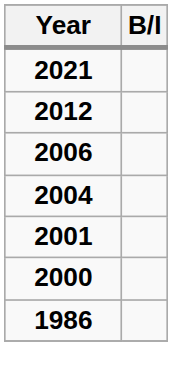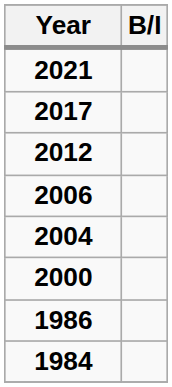 <table class="wikitable">
 <tr style="width:46em;">
 </tr>
 <tr style="border-bottom:solid 3px #8c8c8c;" style="width:4em;"　>
 <th align="center">Year</th>
 <th align="center">B/I</th>
 </tr>
 <tr>
 <td style="width:4em;" align="center"><strong>2021</strong></td>
+<td><br></td>
+</tr>
+<tr>
+<td style="width:4em;" align="center"><strong>2017</strong></td>
 <td><br></td>
 </tr>
 <tr>
 <td style="width:4em;" align="center"><strong>2012</strong></td>
 <td><br></td>
 </tr>
 <tr>
 <td style="width:4em;" align="center"><strong>2006</strong></td>
 <td><br></td>
 </tr>
 <tr>
 <td style="width:4em;" align="center"><strong>2004</strong></td>
 <td><br></td>
 </tr>
 <tr>
-<td style="width:4em;" align="center"><strong>2001</strong></td>
-<td><br></td>
-</tr>
-<tr>
 <td style="width:4em;" align="center"><strong>2000</strong></td>
 <td><br></td>
 </tr>
 <tr>
 <td style="width:4em;" align="center"><strong>1986</strong></td>
 <td><br></td>
 </tr>
 <tr>
+<td style="width:4em;" align="center"><strong>1984</strong></td>
+<td><br></td>
+</tr>
+<tr>
 </tr>
 </table>
